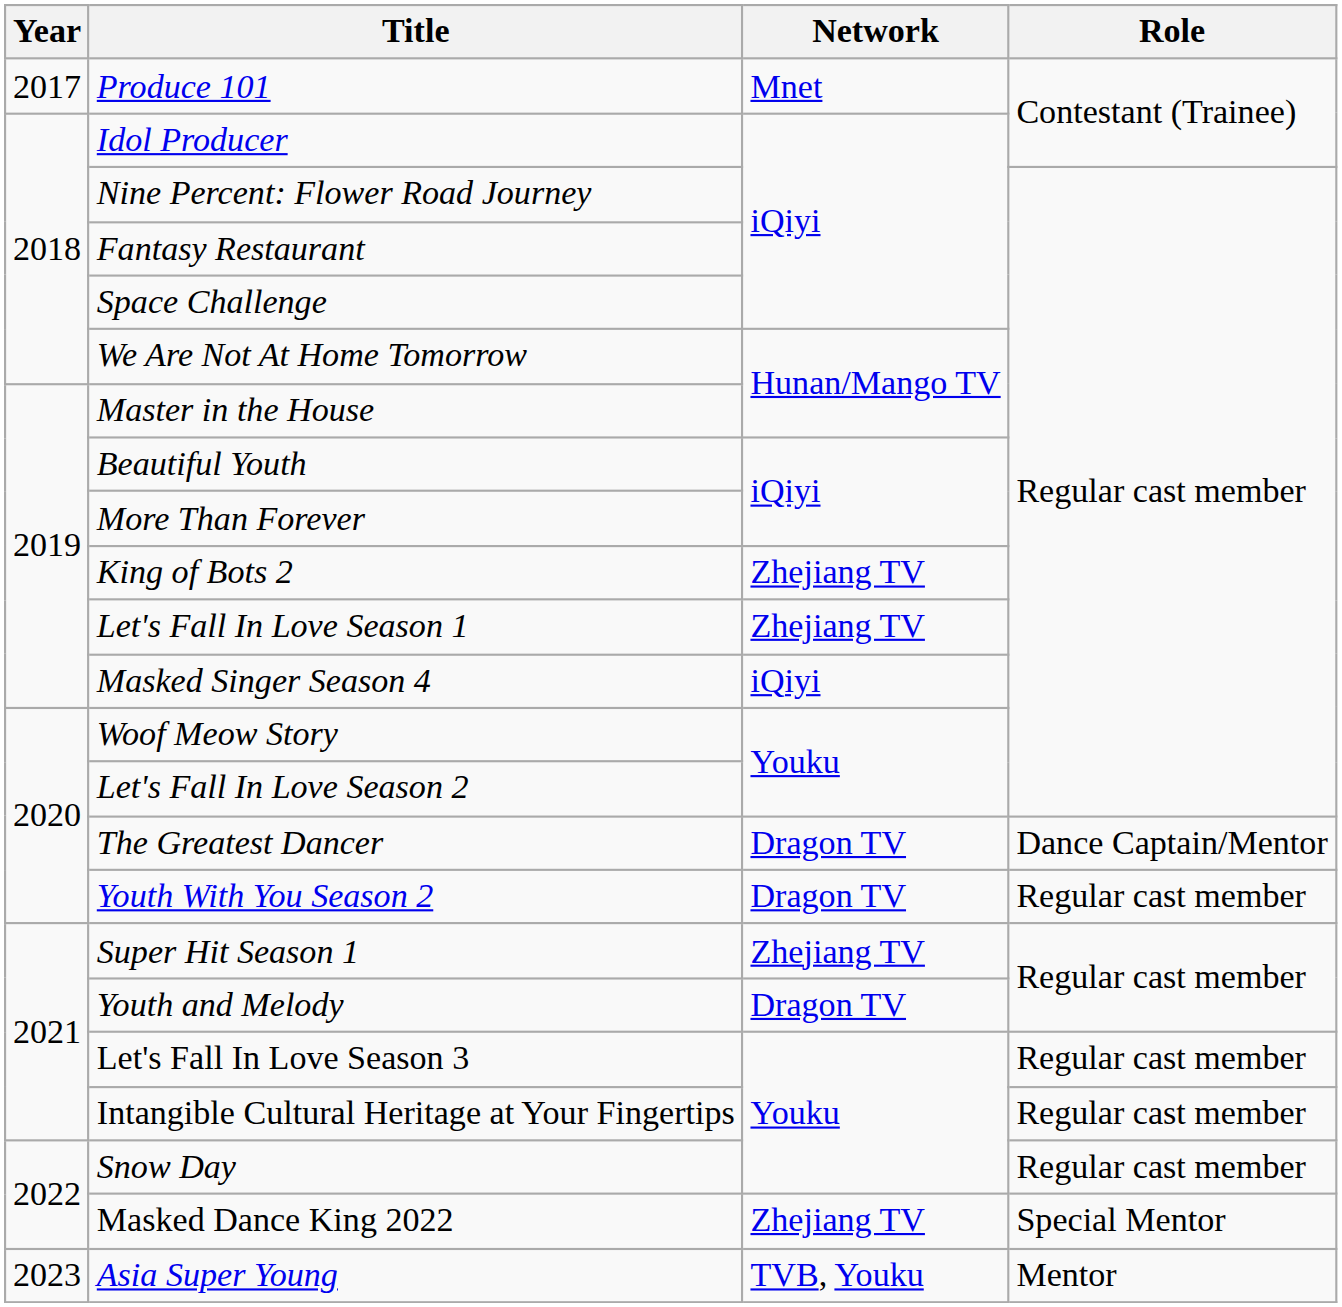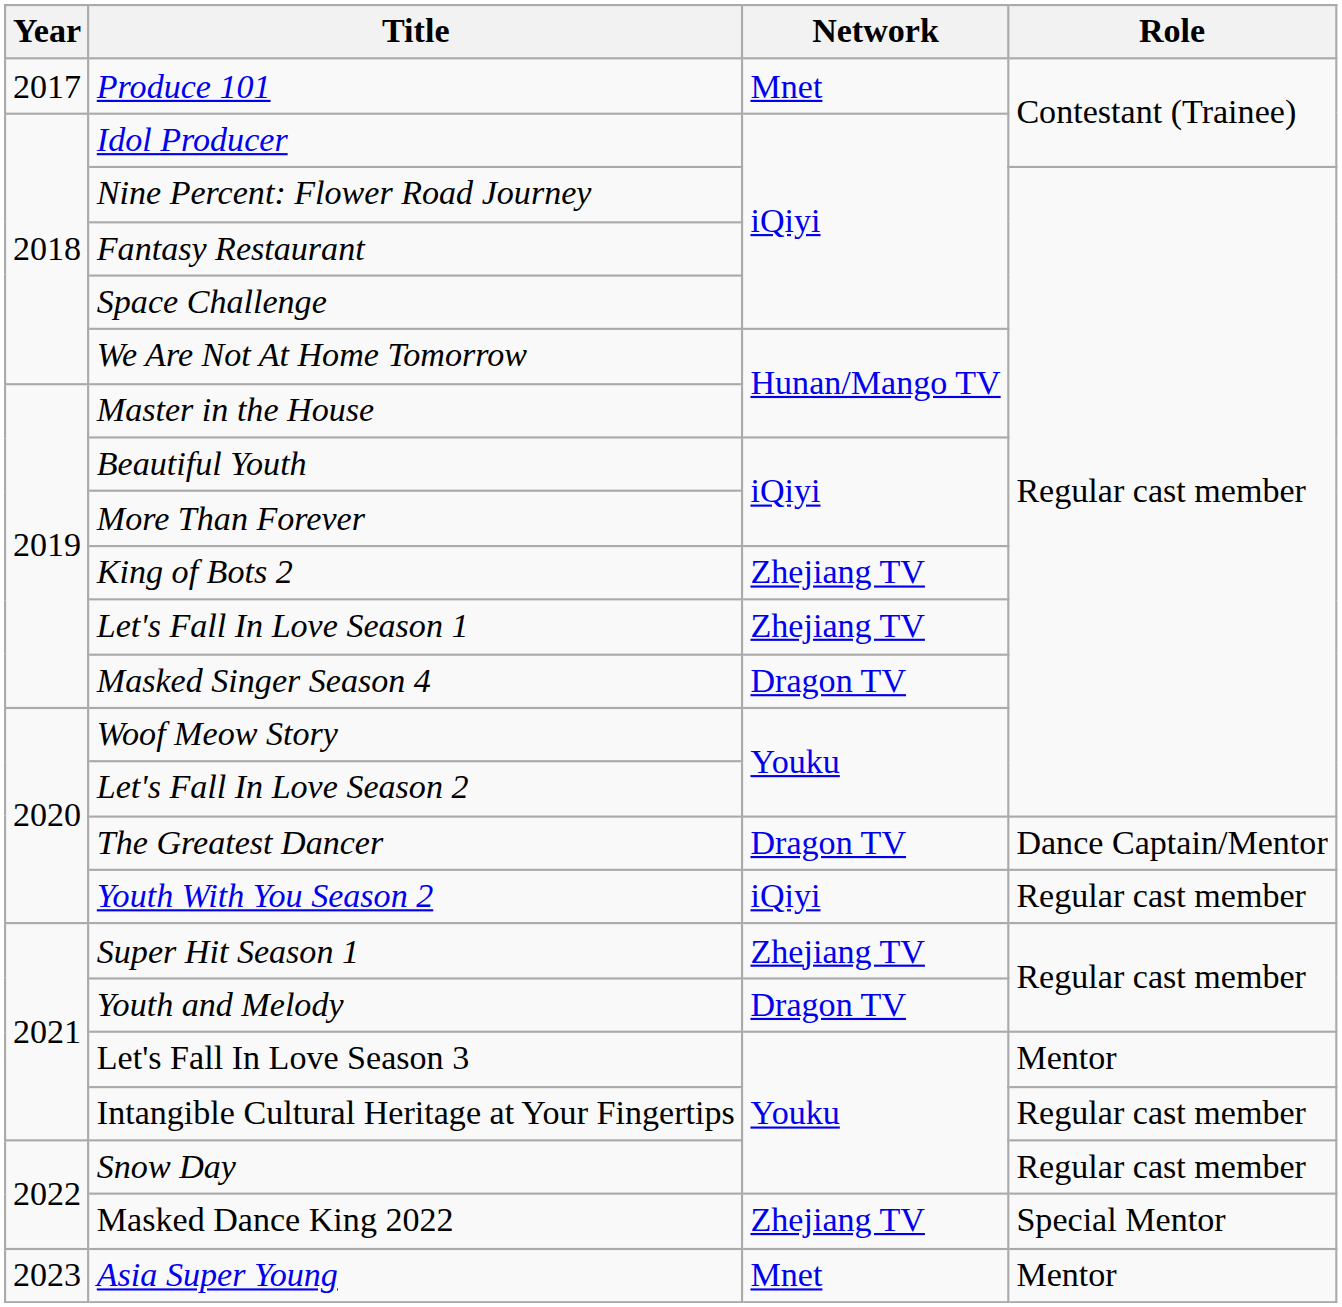 <table class="wikitable">
 <tr>
 <th>Year</th>
 <th>Title</th>
 <th>Network</th>
 <th>Role</th>
 </tr>
 <tr>
 <td>2017</td>
 <td><em><a href='#'>Produce 101</a></em></td>
 <td><a href='#'>Mnet</a></td>
 <td rowspan=2>Contestant (Trainee)</td>
 </tr>
 <tr>
 <td rowspan="5">2018</td>
 <td><em><a href='#'>Idol Producer</a></em></td>
 <td rowspan="4"><a href='#'>iQiyi</a></td>
 </tr>
 <tr>
 <td><em>Nine Percent: Flower Road Journey</em></td>
 <td rowspan="12">Regular cast member</td>
 </tr>
 <tr>
 <td><em>Fantasy Restaurant</em></td>
 </tr>
 <tr>
 <td><em>Space Challenge</em></td>
 </tr>
 <tr>
 <td><em>We Are Not At Home Tomorrow</em></td>
 <td rowspan="2"><a href='#'>Hunan/Mango TV</a></td>
 </tr>
 <tr>
 <td rowspan="6">2019</td>
 <td><em>Master in the House</em></td>
 </tr>
 <tr>
 <td><em>Beautiful Youth</em></td>
 <td rowspan="2"><a href='#'>iQiyi</a></td>
 </tr>
 <tr>
 <td><em>More Than Forever</em></td>
 </tr>
 <tr>
 <td><em>King of Bots 2</em></td>
 <td><a href='#'>Zhejiang TV</a></td>
 </tr>
 <tr>
 <td><em>Let's Fall In Love Season 1</em></td>
 <td><a href='#'>Zhejiang TV</a></td>
 </tr>
 <tr>
 <td><em>Masked Singer Season 4</em></td>
-<td><a href='#'>iQiyi</a></td>
+<td><a href='#'>Dragon TV</a></td>
 </tr>
 <tr>
 <td rowspan="4">2020</td>
 <td><em>Woof Meow Story</em></td>
 <td rowspan="2"><a href='#'>Youku</a></td>
 </tr>
 <tr>
 <td><em>Let's Fall In Love Season 2</em></td>
 </tr>
 <tr>
 <td><em>The Greatest Dancer</em></td>
 <td><a href='#'>Dragon TV</a></td>
 <td>Dance Captain/Mentor</td>
 </tr>
 <tr>
 <td><em><a href='#'>Youth With You Season 2</a></em></td>
-<td><a href='#'>Dragon TV</a></td>
+<td><a href='#'>iQiyi</a></td>
 <td>Regular cast member</td>
 </tr>
 <tr>
 <td rowspan="4">2021</td>
 <td><em>Super Hit Season 1</em></td>
 <td><a href='#'>Zhejiang TV</a></td>
 <td rowspan="2">Regular cast member</td>
 </tr>
 <tr>
 <td><em>Youth and Melody</em></td>
 <td><a href='#'>Dragon TV</a></td>
 </tr>
 <tr>
 <td>Let's Fall In Love Season 3</td>
 <td rowspan="3"><a href='#'>Youku</a></td>
-<td>Regular cast member</td>
+<td>Mentor</td>
 </tr>
 <tr>
 <td>Intangible Cultural Heritage at Your Fingertips</td>
 <td>Regular cast member</td>
 </tr>
 <tr>
 <td rowspan="2">2022</td>
 <td><em>Snow Day</em></td>
 <td>Regular cast member</td>
 </tr>
 <tr>
 <td>Masked Dance King 2022</td>
 <td><a href='#'>Zhejiang TV</a></td>
 <td>Special Mentor</td>
 </tr>
 <tr>
 <td>2023</td>
 <td><em><a href='#'>Asia Super Young</a></em></td>
-<td><a href='#'>TVB</a>, <a href='#'>Youku</a></td>
+<td><a href='#'>Mnet</a></td>
 <td>Mentor</td>
 </tr>
 </table>
